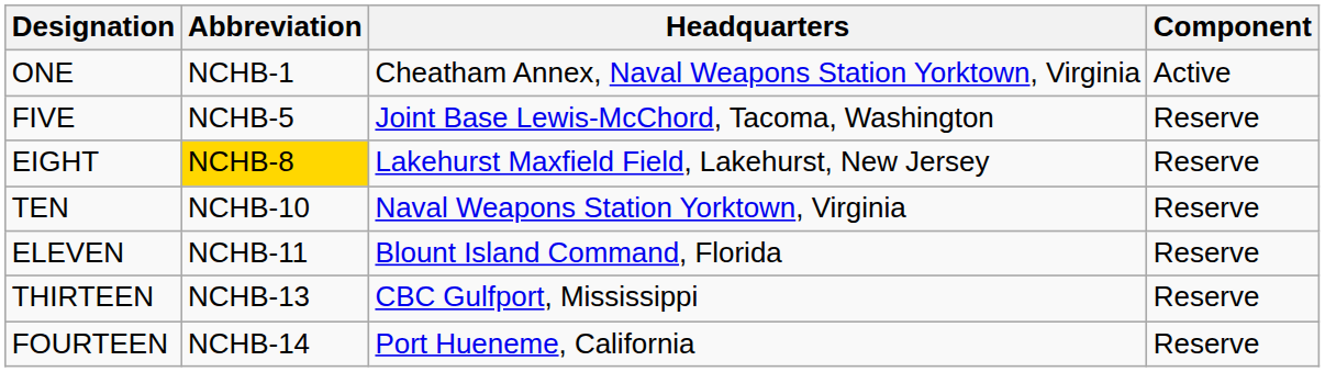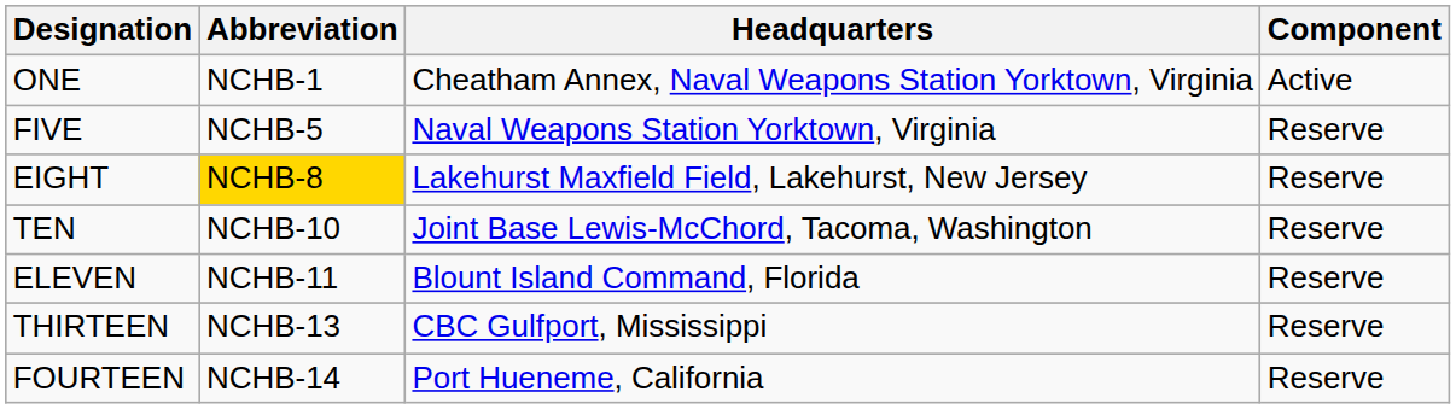 <table class="wikitable">
 <tr>
 <th>Designation</th>
 <th>Abbreviation</th>
 <th>Headquarters</th>
 <th>Component</th>
 </tr>
 <tr>
 <td>ONE</td>
 <td>NCHB-1</td>
 <td>Cheatham Annex, <a href='#'>Naval Weapons Station Yorktown</a>, Virginia</td>
 <td>Active</td>
 </tr>
 <tr>
 <td>FIVE</td>
 <td>NCHB-5</td>
-<td><a href='#'>Joint Base Lewis-McChord</a>, Tacoma, Washington</td>
+<td><a href='#'>Naval Weapons Station Yorktown</a>, Virginia</td>
 <td>Reserve</td>
 </tr>
 <tr>
 <td>EIGHT</td>
 <td style="background: gold;">NCHB-8</td>
 <td><a href='#'>Lakehurst Maxfield Field</a>, Lakehurst, New Jersey</td>
 <td>Reserve</td>
 </tr>
 <tr>
 <td>TEN</td>
 <td>NCHB-10</td>
-<td><a href='#'>Naval Weapons Station Yorktown</a>, Virginia</td>
+<td><a href='#'>Joint Base Lewis-McChord</a>, Tacoma, Washington</td>
 <td>Reserve</td>
 </tr>
 <tr>
 <td>ELEVEN</td>
 <td>NCHB-11</td>
 <td><a href='#'>Blount Island Command</a>, Florida</td>
 <td>Reserve</td>
 </tr>
 <tr>
 <td>THIRTEEN</td>
 <td>NCHB-13</td>
 <td><a href='#'>CBC Gulfport</a>, Mississippi</td>
 <td>Reserve</td>
 </tr>
 <tr>
 <td>FOURTEEN</td>
 <td>NCHB-14</td>
 <td><a href='#'>Port Hueneme</a>, California</td>
 <td>Reserve</td>
 </tr>
 </table>
